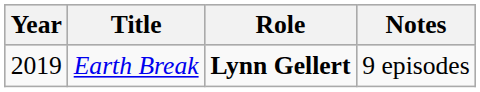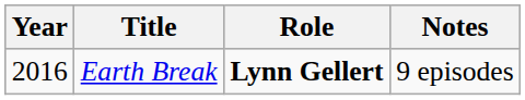 <table class="wikitable sortable">
 <tr>
 <th>Year</th>
 <th>Title</th>
 <th>Role</th>
 <th>Notes</th>
 </tr>
 <tr>
-<td>2019</td>
+<td>2016</td>
 <td><em><a href='#'>Earth Break</a></em></td>
 <td><strong>Lynn Gellert</strong></td>
 <td>9 episodes</td>
 </tr>
 </table>
